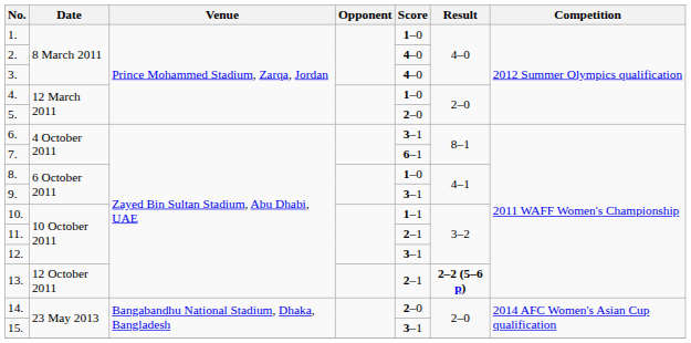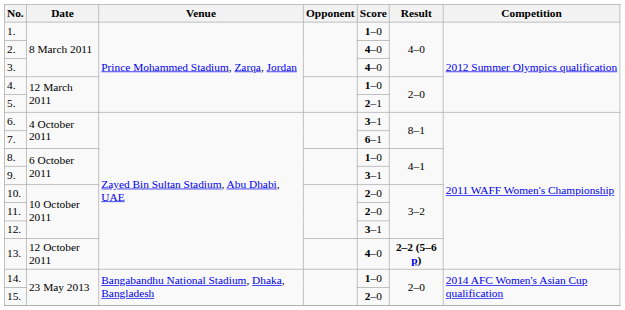 <table class="wikitable">
 <tr>
 <th>No.</th>
 <th>Date</th>
 <th>Venue</th>
 <th>Opponent</th>
 <th>Score</th>
 <th>Result</th>
 <th>Competition</th>
 </tr>
 <tr>
 <td>1.</td>
 <td rowspan=3>8 March 2011</td>
 <td rowspan=5><a href='#'>Prince Mohammed Stadium</a>, <a href='#'>Zarqa</a>, <a href='#'>Jordan</a></td>
 <td rowspan=3></td>
 <td align=center><strong>1</strong>–0</td>
 <td rowspan=3 align=center>4–0</td>
 <td rowspan=5><a href='#'>2012 Summer Olympics qualification</a></td>
 </tr>
 <tr>
 <td>2.</td>
 <td align=center><strong>4</strong>–0</td>
 </tr>
 <tr>
 <td>3.</td>
 <td align=center><strong>4</strong>–0</td>
 </tr>
 <tr>
 <td>4.</td>
 <td rowspan=2>12 March 2011</td>
 <td rowspan=2></td>
 <td align=center><strong>1</strong>–0</td>
 <td rowspan=2 align=center>2–0</td>
 </tr>
 <tr>
 <td>5.</td>
-<td align=center><strong>2</strong>–0</td>
+<td align=center><strong>2</strong>–1</td>
 </tr>
 <tr>
 <td>6.</td>
 <td rowspan=2>4 October 2011</td>
 <td rowspan=8><a href='#'>Zayed Bin Sultan Stadium</a>, <a href='#'>Abu Dhabi</a>, <a href='#'>UAE</a></td>
 <td rowspan=2></td>
 <td align=center><strong>3</strong>–1</td>
 <td rowspan=2 align=center>8–1</td>
 <td rowspan=8><a href='#'>2011 WAFF Women's Championship</a></td>
 </tr>
 <tr>
 <td>7.</td>
 <td align=center><strong>6</strong>–1</td>
 </tr>
 <tr>
 <td>8.</td>
 <td rowspan=2>6 October 2011</td>
 <td rowspan=2></td>
 <td align=center><strong>1</strong>–0</td>
 <td rowspan=2 align=center>4–1</td>
 </tr>
 <tr>
 <td>9.</td>
 <td align=center><strong>3</strong>–1</td>
 </tr>
 <tr>
 <td>10.</td>
 <td rowspan=3>10 October 2011</td>
 <td rowspan=3></td>
-<td align=center><strong>1</strong>–1</td>
+<td align=center><strong>2</strong>–0</td>
 <td rowspan=3 align=center>3–2</td>
 </tr>
 <tr>
 <td>11.</td>
-<td align=center><strong>2</strong>–1</td>
+<td align=center><strong>2</strong>–0</td>
 </tr>
 <tr>
 <td>12.</td>
 <td align=center><strong>3</strong>–1</td>
 </tr>
 <tr>
 <td>13.</td>
 <td>12 October 2011</td>
 <td></td>
-<td align=center><strong>2</strong>–1</td>
+<td align=center><strong>4</strong>–0</td>
 <td align=center><strong>2–2 (5–6 <a href='#'>p</a>)</strong></td>
 </tr>
 <tr>
 <td>14.</td>
 <td rowspan=2>23 May 2013</td>
 <td rowspan=2><a href='#'>Bangabandhu National Stadium</a>, <a href='#'>Dhaka</a>, <a href='#'>Bangladesh</a></td>
 <td rowspan=2></td>
-<td align=center><strong>2</strong>–0</td>
+<td align=center><strong>1</strong>–0</td>
 <td rowspan=2 align=center>2–0</td>
 <td rowspan=2><a href='#'>2014 AFC Women's Asian Cup qualification</a></td>
 </tr>
 <tr>
 <td>15.</td>
-<td align=center><strong>3</strong>–1</td>
+<td align=center><strong>2</strong>–0</td>
 </tr>
 <tr>
 </tr>
 </table>
